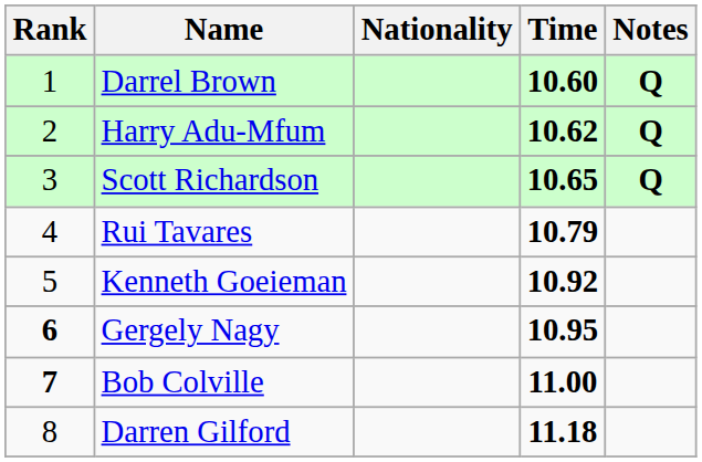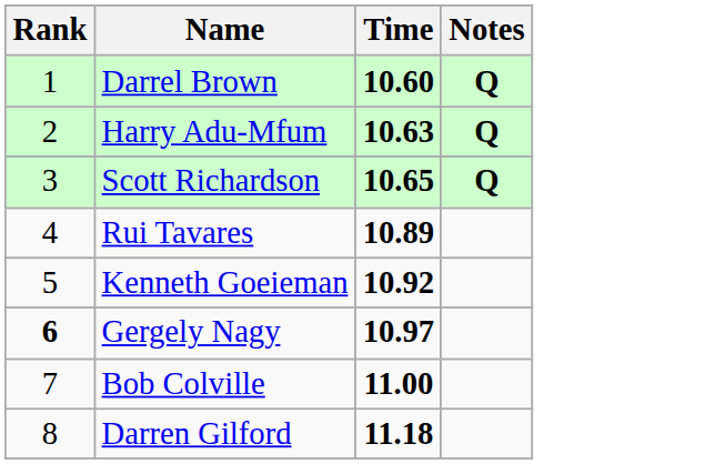 <table class="wikitable sortable" style="text-align:center">
 <tr>
 <th>Rank</th>
 <th>Name</th>
-<th>Nationality</th>
 <th>Time</th>
 <th>Notes</th>
 </tr>
 <tr bgcolor=ccffcc>
 <td>1</td>
 <td align=left><a href='#'>Darrel Brown</a></td>
-<td align=left></td>
 <td><strong>10.60</strong></td>
 <td><strong>Q</strong></td>
 </tr>
 <tr bgcolor=ccffcc>
 <td>2</td>
 <td align=left><a href='#'>Harry Adu-Mfum</a></td>
-<td align=left></td>
-<td><strong>10.62</strong></td>
+<td><strong>10.63</strong></td>
 <td><strong>Q</strong></td>
 </tr>
 <tr bgcolor=ccffcc>
 <td>3</td>
 <td align=left><a href='#'>Scott Richardson</a></td>
-<td align=left></td>
 <td><strong>10.65</strong></td>
 <td><strong>Q</strong></td>
 </tr>
 <tr>
 <td>4</td>
 <td align=left><a href='#'>Rui Tavares</a></td>
-<td align=left></td>
-<td><strong>10.79</strong></td>
+<td><strong>10.89</strong></td>
 <td></td>
 </tr>
 <tr>
 <td>5</td>
 <td align=left><a href='#'>Kenneth Goeieman</a></td>
-<td align=left></td>
 <td><strong>10.92</strong></td>
 <td></td>
 </tr>
 <tr>
 <td><strong>6</strong></td>
 <td align=left><a href='#'>Gergely Nagy</a></td>
-<td align=left></td>
-<td><strong>10.95</strong></td>
+<td><strong>10.97</strong></td>
 <td></td>
 </tr>
 <tr>
-<td><strong>7</strong></td>
+<td>7</td>
 <td align=left><a href='#'>Bob Colville</a></td>
-<td align=left></td>
 <td><strong>11.00</strong></td>
 <td></td>
 </tr>
 <tr>
 <td>8</td>
 <td align=left><a href='#'>Darren Gilford</a></td>
-<td align=left></td>
 <td><strong>11.18</strong></td>
 <td></td>
 </tr>
 </table>
